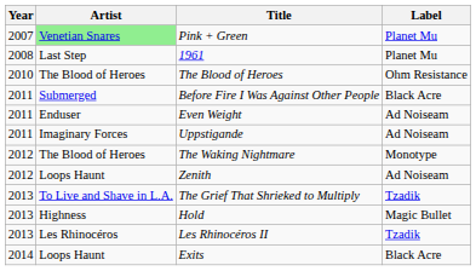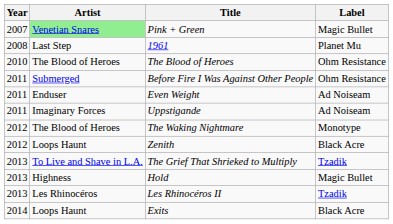 <table class="wikitable sortable">
 <tr>
 <th>Year</th>
 <th>Artist</th>
 <th>Title</th>
 <th>Label</th>
 </tr>
 <tr>
 <td>2007</td>
 <td style="background: lightgreen;"><a href='#'>Venetian Snares</a></td>
 <td><em>Pink + Green</em></td>
-<td><a href='#'>Planet Mu</a></td>
+<td>Magic Bullet</td>
 </tr>
 <tr>
 <td>2008</td>
 <td>Last Step</td>
 <td><em><a href='#'>1961</a></em></td>
 <td>Planet Mu</td>
 </tr>
 <tr>
 <td>2010</td>
 <td>The Blood of Heroes</td>
 <td><em>The Blood of Heroes</em></td>
 <td>Ohm Resistance</td>
 </tr>
 <tr>
 <td>2011</td>
 <td><a href='#'>Submerged</a></td>
 <td><em>Before Fire I Was Against Other People</em></td>
-<td>Black Acre</td>
+<td>Ohm Resistance</td>
 </tr>
 <tr>
 <td>2011</td>
 <td>Enduser</td>
 <td><em>Even Weight</em></td>
 <td>Ad Noiseam</td>
 </tr>
 <tr>
 <td>2011</td>
 <td>Imaginary Forces</td>
 <td><em>Uppstigande</em></td>
 <td>Ad Noiseam</td>
 </tr>
 <tr>
 <td>2012</td>
 <td>The Blood of Heroes</td>
 <td><em>The Waking Nightmare</em></td>
 <td>Monotype</td>
 </tr>
 <tr>
 <td>2012</td>
 <td>Loops Haunt</td>
 <td><em>Zenith</em></td>
-<td>Ad Noiseam</td>
+<td>Black Acre</td>
 </tr>
 <tr>
 <td>2013</td>
 <td><a href='#'>To Live and Shave in L.A.</a></td>
 <td><em>The Grief That Shrieked to Multiply</em></td>
 <td><a href='#'>Tzadik</a></td>
 </tr>
 <tr>
 <td>2013</td>
 <td>Highness</td>
 <td><em>Hold</em></td>
 <td>Magic Bullet</td>
 </tr>
 <tr>
 <td>2013</td>
 <td>Les Rhinocéros</td>
 <td><em>Les Rhinocéros II</em></td>
 <td><a href='#'>Tzadik</a></td>
 </tr>
 <tr>
 <td>2014</td>
 <td>Loops Haunt</td>
 <td><em>Exits</em></td>
 <td>Black Acre</td>
 </tr>
 </table>
